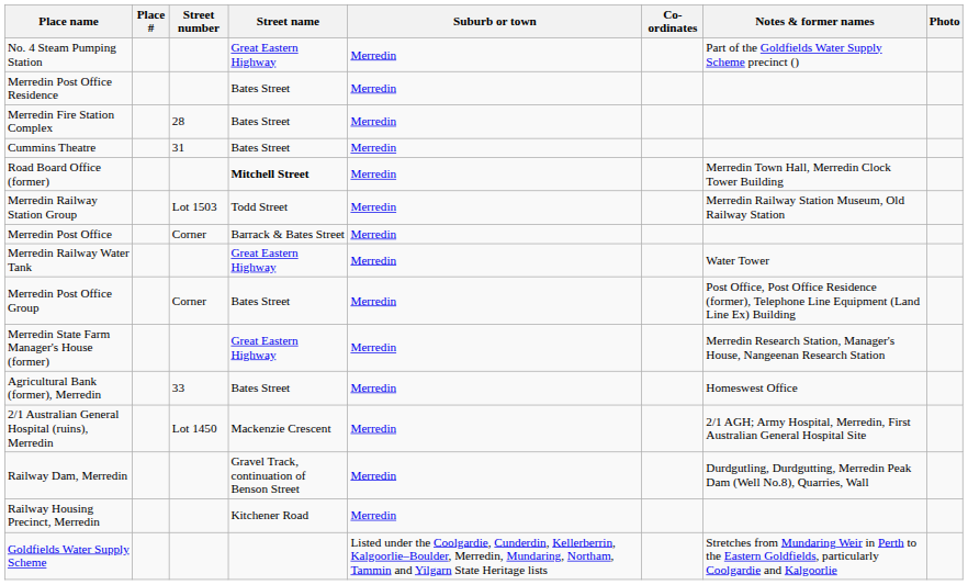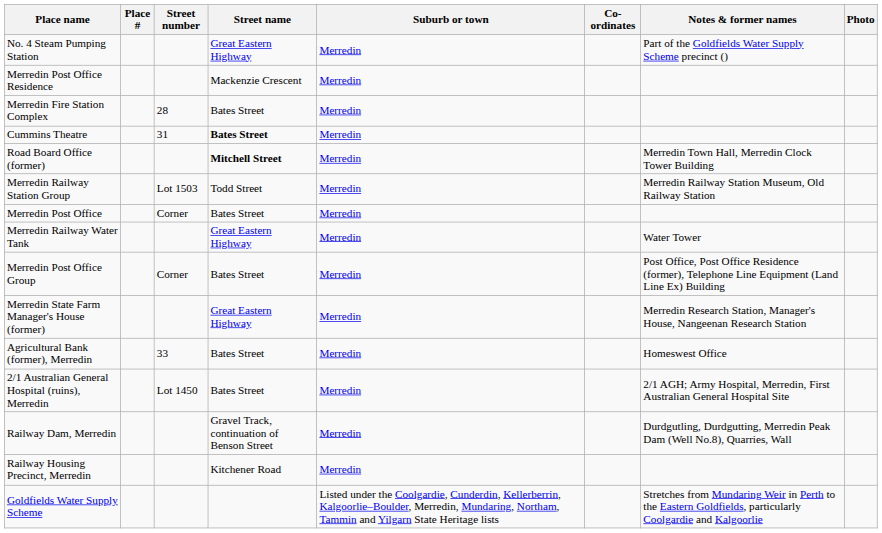 <table class="wikitable sortable">
 <tr>
 <th>Place name</th>
 <th>Place #</th>
 <th>Street number</th>
 <th>Street name</th>
 <th>Suburb or town</th>
 <th>Co-ordinates</th>
 <th class="unsortable">Notes & former names</th>
 <th class="unsortable">Photo</th>
 </tr>
 <tr>
 <td>No. 4 Steam Pumping Station</td>
 <td></td>
 <td></td>
 <td><a href='#'>Great Eastern Highway</a></td>
 <td><a href='#'>Merredin</a></td>
 <td></td>
 <td>Part of the <a href='#'>Goldfields Water Supply Scheme</a> precinct ()</td>
 <td></td>
 </tr>
 <tr>
 <td>Merredin Post Office Residence</td>
 <td></td>
 <td></td>
-<td>Bates Street</td>
+<td>Mackenzie Crescent</td>
 <td><a href='#'>Merredin</a></td>
 <td></td>
 <td></td>
 <td></td>
 </tr>
 <tr>
 <td>Merredin Fire Station Complex</td>
 <td></td>
 <td>28</td>
 <td>Bates Street</td>
 <td><a href='#'>Merredin</a></td>
 <td></td>
 <td></td>
 <td></td>
 </tr>
 <tr>
 <td>Cummins Theatre</td>
 <td></td>
 <td>31</td>
-<td>Bates Street</td>
+<td><strong>Bates Street</strong></td>
 <td><a href='#'>Merredin</a></td>
 <td></td>
 <td></td>
 <td></td>
 </tr>
 <tr>
 <td>Road Board Office (former)</td>
 <td></td>
 <td></td>
 <td><strong>Mitchell Street</strong></td>
 <td><a href='#'>Merredin</a></td>
 <td></td>
 <td>Merredin Town Hall, Merredin Clock Tower Building</td>
 <td></td>
 </tr>
 <tr>
 <td>Merredin Railway Station Group</td>
 <td></td>
 <td>Lot 1503</td>
 <td>Todd Street</td>
 <td><a href='#'>Merredin</a></td>
 <td></td>
 <td>Merredin Railway Station Museum, Old Railway Station</td>
 <td></td>
 </tr>
 <tr>
 <td>Merredin Post Office</td>
 <td></td>
 <td>Corner</td>
-<td>Barrack & Bates Street</td>
+<td>Bates Street</td>
 <td><a href='#'>Merredin</a></td>
 <td></td>
 <td></td>
 <td></td>
 </tr>
 <tr>
 <td>Merredin Railway Water Tank</td>
 <td></td>
 <td></td>
 <td><a href='#'>Great Eastern Highway</a></td>
 <td><a href='#'>Merredin</a></td>
 <td></td>
 <td>Water Tower</td>
 <td></td>
 </tr>
 <tr>
 <td>Merredin Post Office Group</td>
 <td></td>
 <td>Corner</td>
 <td>Bates Street</td>
 <td><a href='#'>Merredin</a></td>
 <td></td>
 <td>Post Office, Post Office Residence (former), Telephone Line Equipment (Land Line Ex) Building</td>
 <td></td>
 </tr>
 <tr>
 <td>Merredin State Farm Manager's House (former)</td>
 <td></td>
 <td></td>
 <td><a href='#'>Great Eastern Highway</a></td>
 <td><a href='#'>Merredin</a></td>
 <td></td>
 <td>Merredin Research Station, Manager's House, Nangeenan Research Station</td>
 <td></td>
 </tr>
 <tr>
 <td>Agricultural Bank (former), Merredin</td>
 <td></td>
 <td>33</td>
 <td>Bates Street</td>
 <td><a href='#'>Merredin</a></td>
 <td></td>
 <td>Homeswest Office</td>
 <td></td>
 </tr>
 <tr>
 <td>2/1 Australian General Hospital (ruins), Merredin</td>
 <td></td>
 <td>Lot 1450</td>
-<td>Mackenzie Crescent</td>
+<td>Bates Street</td>
 <td><a href='#'>Merredin</a></td>
 <td></td>
 <td>2/1 AGH; Army Hospital, Merredin, First Australian General Hospital Site</td>
 <td></td>
 </tr>
 <tr>
 <td>Railway Dam, Merredin</td>
 <td></td>
 <td></td>
 <td>Gravel Track, continuation of Benson Street</td>
 <td><a href='#'>Merredin</a></td>
 <td></td>
 <td>Durdgutling, Durdgutting, Merredin Peak Dam (Well No.8), Quarries, Wall</td>
 <td></td>
 </tr>
 <tr>
 <td>Railway Housing Precinct, Merredin</td>
 <td></td>
 <td></td>
 <td>Kitchener Road</td>
 <td><a href='#'>Merredin</a></td>
 <td></td>
 <td></td>
 <td></td>
 </tr>
 <tr>
 <td><a href='#'>Goldfields Water Supply Scheme</a></td>
 <td></td>
 <td></td>
 <td></td>
 <td>Listed under the <a href='#'>Coolgardie</a>, <a href='#'>Cunderdin</a>, <a href='#'>Kellerberrin</a>, <a href='#'>Kalgoorlie–Boulder</a>, Merredin, <a href='#'>Mundaring</a>, <a href='#'>Northam</a>, <a href='#'>Tammin</a> and <a href='#'>Yilgarn</a> State Heritage lists</td>
 <td></td>
 <td>Stretches from <a href='#'>Mundaring Weir</a> in <a href='#'>Perth</a> to the <a href='#'>Eastern Goldfields</a>, particularly <a href='#'>Coolgardie</a> and <a href='#'>Kalgoorlie</a></td>
 <td></td>
 </tr>
 </table>
